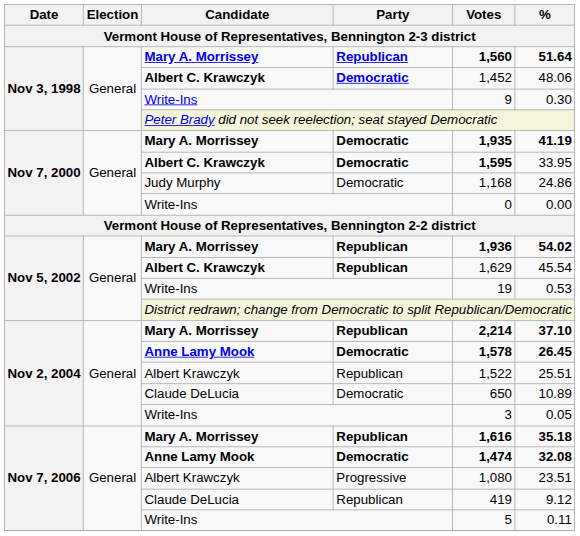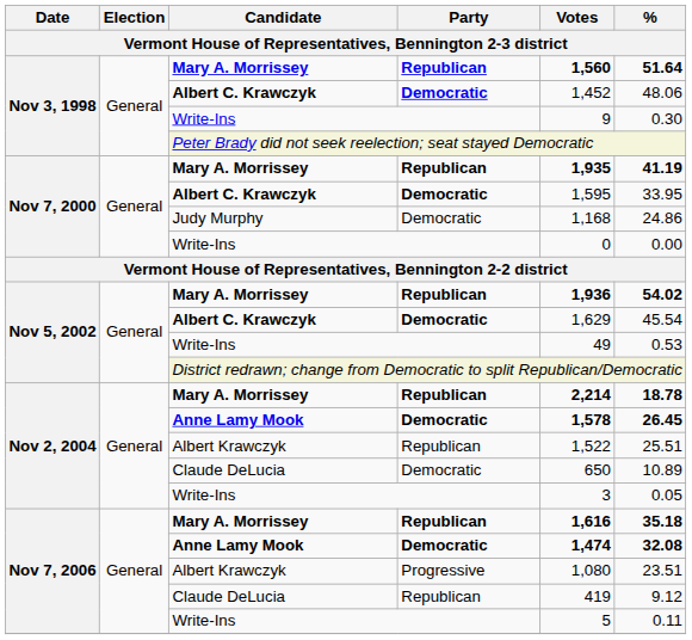 <table class="wikitable">
 <tr>
 <th>Date</th>
 <th>Election</th>
 <th>Candidate</th>
 <th>Party</th>
 <th>Votes</th>
 <th>%</th>
 </tr>
 <tr>
 <th colspan="6">Vermont House of Representatives, Bennington 2-3 district</th>
 </tr>
 <tr>
 <th rowspan="4">Nov 3, 1998</th>
 <td rowspan="4" align="center">General</td>
 <td><strong><a href='#'>Mary A. Morrissey</a></strong></td>
 <td><strong><a href='#'>Republican</a></strong></td>
 <td align="right"><strong>1,560</strong></td>
 <td align="right"><strong>51.64</strong></td>
 </tr>
 <tr>
 <td><strong>Albert C. Krawczyk</strong></td>
 <td><strong><a href='#'>Democratic</a></strong></td>
 <td align="right">1,452</td>
 <td align="right">48.06</td>
 </tr>
 <tr>
 <td colspan="2"><a href='#'>Write-Ins</a></td>
 <td align="right">9</td>
 <td align="right">0.30</td>
 </tr>
 <tr>
 <td colspan="4" style="background:Beige"><em><a href='#'>Peter Brady</a> did not seek reelection; seat stayed Democratic</em></td>
 </tr>
 <tr>
 <th rowspan="4">Nov 7, 2000</th>
 <td rowspan="4" align="center">General</td>
 <td><strong>Mary A. Morrissey</strong></td>
-<td><strong>Democratic</strong></td>
+<td><strong>Republican</strong></td>
 <td align="right"><strong>1,935</strong></td>
 <td align="right"><strong>41.19</strong></td>
 </tr>
 <tr>
 <td><strong>Albert C. Krawczyk</strong></td>
 <td><strong>Democratic</strong></td>
-<td align="right"><strong>1,595</strong></td>
+<td align="right">1,595</td>
 <td align="right">33.95</td>
 </tr>
 <tr>
 <td>Judy Murphy</td>
 <td>Democratic</td>
 <td align="right">1,168</td>
 <td align="right">24.86</td>
 </tr>
 <tr>
 <td colspan="2">Write-Ins</td>
 <td align="right">0</td>
 <td align="right">0.00</td>
 </tr>
 <tr>
 <th colspan="6">Vermont House of Representatives, Bennington 2-2 district</th>
 </tr>
 <tr>
 <th rowspan="4">Nov 5, 2002</th>
 <td rowspan="4" align="center">General</td>
 <td><strong>Mary A. Morrissey</strong></td>
 <td><strong>Republican</strong></td>
 <td align="right"><strong>1,936</strong></td>
 <td align="right"><strong>54.02</strong></td>
 </tr>
 <tr>
 <td><strong>Albert C. Krawczyk</strong></td>
-<td><strong>Republican</strong></td>
+<td><strong>Democratic</strong></td>
 <td align="right">1,629</td>
 <td align="right">45.54</td>
 </tr>
 <tr>
 <td colspan="2">Write-Ins</td>
-<td align="right">19</td>
+<td align="right">49</td>
 <td align="right">0.53</td>
 </tr>
 <tr>
 <td colspan="4" style="background:Beige"><em>District redrawn; change from Democratic to split Republican/Democratic</em></td>
 </tr>
 <tr>
 <th rowspan="5">Nov 2, 2004</th>
 <td rowspan="5" align="center">General</td>
 <td><strong>Mary A. Morrissey</strong></td>
 <td><strong>Republican</strong></td>
 <td align="right"><strong>2,214</strong></td>
-<td align="right"><strong>37.10</strong></td>
+<td align="right"><strong>18.78</strong></td>
 </tr>
 <tr>
 <td><strong><a href='#'>Anne Lamy Mook</a></strong></td>
 <td><strong>Democratic</strong></td>
 <td align="right"><strong>1,578</strong></td>
 <td align="right"><strong>26.45</strong></td>
 </tr>
 <tr>
 <td>Albert Krawczyk</td>
 <td>Republican</td>
 <td align="right">1,522</td>
 <td align="right">25.51</td>
 </tr>
 <tr>
 <td>Claude DeLucia</td>
 <td>Democratic</td>
 <td align="right">650</td>
 <td align="right">10.89</td>
 </tr>
 <tr>
 <td colspan="2">Write-Ins</td>
 <td align="right">3</td>
 <td align="right">0.05</td>
 </tr>
 <tr>
 <th rowspan="5">Nov 7, 2006</th>
 <td rowspan="5" align="center">General</td>
 <td><strong>Mary A. Morrissey</strong></td>
 <td><strong>Republican</strong></td>
 <td align="right"><strong>1,616</strong></td>
 <td align="right"><strong>35.18</strong></td>
 </tr>
 <tr>
 <td><strong>Anne Lamy Mook</strong></td>
 <td><strong>Democratic</strong></td>
 <td align="right"><strong>1,474</strong></td>
 <td align="right"><strong>32.08</strong></td>
 </tr>
 <tr>
 <td>Albert Krawczyk</td>
 <td>Progressive</td>
 <td align="right">1,080</td>
 <td align="right">23.51</td>
 </tr>
 <tr>
 <td>Claude DeLucia</td>
 <td>Republican</td>
 <td align="right">419</td>
 <td align="right">9.12</td>
 </tr>
 <tr>
 <td colspan="2">Write-Ins</td>
 <td align="right">5</td>
 <td align="right">0.11</td>
 </tr>
 <tr>
 </tr>
 </table>
